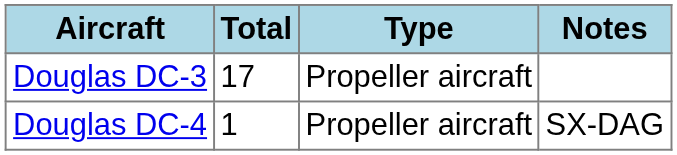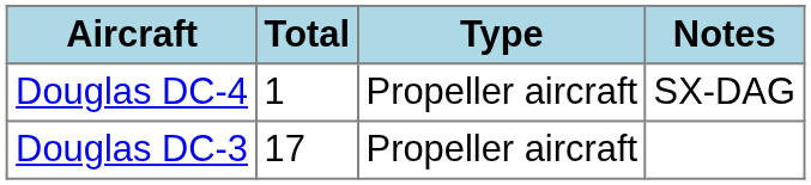 <table class="toccolours sortable" border="1" cellpadding="3" style="margin:1em auto; border-collapse:collapse">
 <tr bgcolor=lightblue>
 <th>Aircraft</th>
 <th>Total</th>
 <th>Type</th>
 <th>Notes</th>
 </tr>
 <tr>
+<td><a href='#'>Douglas DC-4</a></td>
+<td>1</td>
+<td>Propeller aircraft</td>
+<td>SX-DAG</td>
+</tr>
+<tr>
 <td><a href='#'>Douglas DC-3</a></td>
 <td>17</td>
 <td>Propeller aircraft</td>
 <td></td>
 </tr>
-<tr>
-<td><a href='#'>Douglas DC-4</a></td>
-<td>1</td>
-<td>Propeller aircraft</td>
-<td>SX-DAG</td>
-</tr>
 </table>
